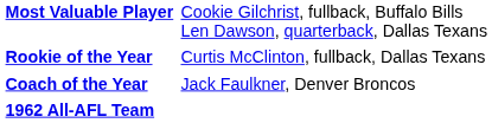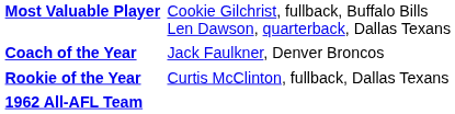 <table cellpadding="3" cellspacing="1">
 <tr>
 <td><strong><a href='#'>Most Valuable Player</a></strong><br> </td>
 <td><a href='#'>Cookie Gilchrist</a>, fullback, Buffalo Bills<br><a href='#'>Len Dawson</a>, <a href='#'>quarterback</a>, Dallas Texans</td>
 </tr>
 <tr>
+<td><strong><a href='#'>Coach of the Year</a></strong></td>
+<td><a href='#'>Jack Faulkner</a>, Denver Broncos</td>
+</tr>
+<tr>
 <td><strong><a href='#'>Rookie of the Year</a></strong></td>
 <td><a href='#'>Curtis McClinton</a>, fullback, Dallas Texans</td>
-</tr>
-<tr>
-<td><strong><a href='#'>Coach of the Year</a></strong></td>
-<td><a href='#'>Jack Faulkner</a>, Denver Broncos</td>
 </tr>
 <tr>
 <td><strong><a href='#'>1962 All-AFL Team</a></strong></td>
 </tr>
 </table>
